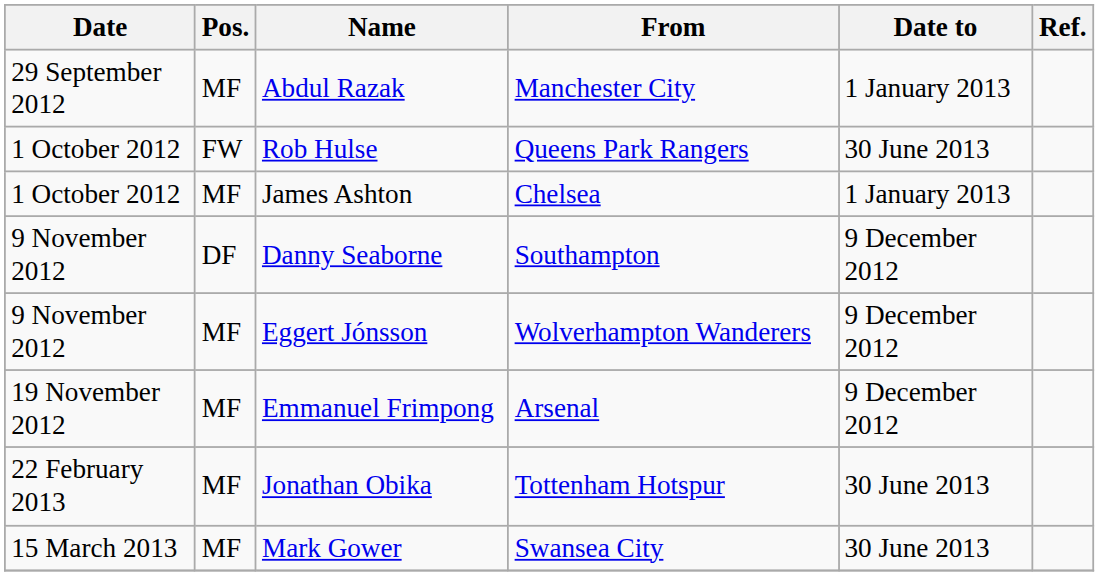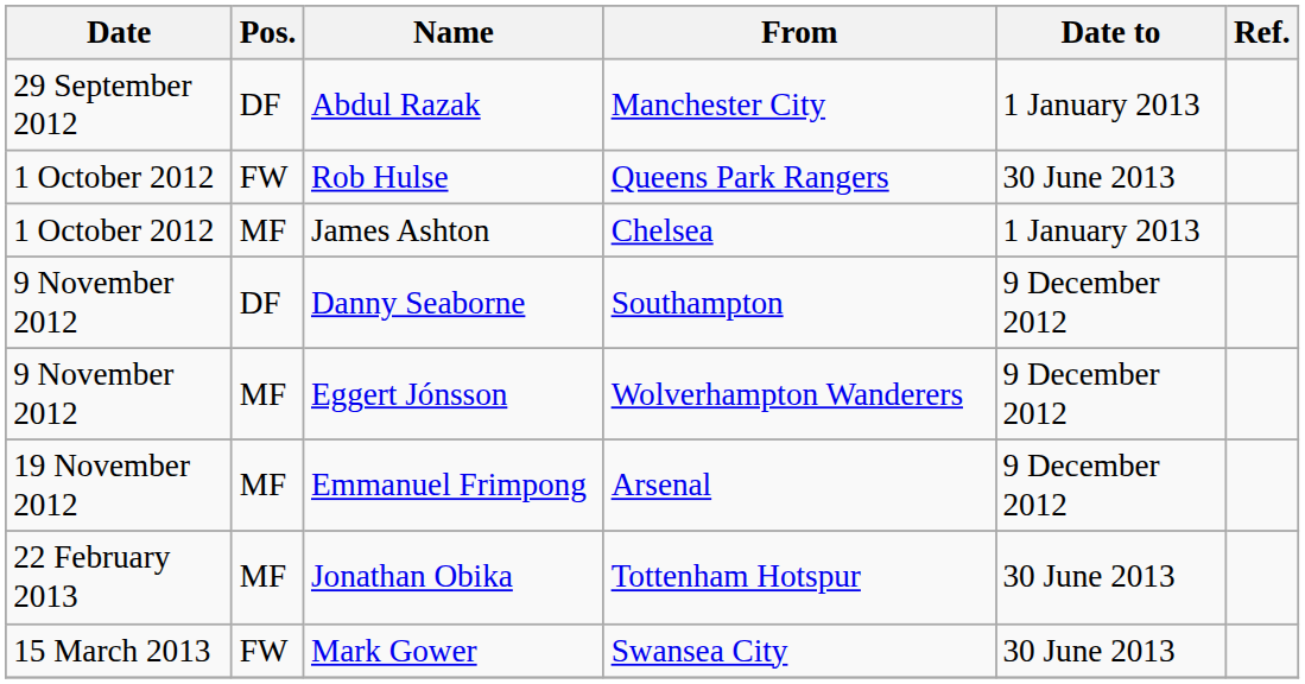 <table class="wikitable" style="font-size:95%;">
 <tr>
 <th style="width:120px;">Date</th>
 <th style="width:25px;">Pos.</th>
 <th style="width:175px;">Name</th>
 <th style="width:225px;">From</th>
 <th style="width:125px;">Date to</th>
 <th style="width:25px;">Ref.</th>
 </tr>
 <tr>
 <td>29 September 2012</td>
-<td>MF</td>
+<td>DF</td>
 <td> <a href='#'>Abdul Razak</a></td>
 <td> <a href='#'>Manchester City</a></td>
 <td>1 January 2013</td>
 <td></td>
 </tr>
 <tr>
 <td>1 October 2012</td>
 <td>FW</td>
 <td> <a href='#'>Rob Hulse</a></td>
 <td> <a href='#'>Queens Park Rangers</a></td>
 <td>30 June 2013</td>
 <td></td>
 </tr>
 <tr>
 <td>1 October 2012</td>
 <td>MF</td>
 <td> James Ashton</td>
 <td> <a href='#'>Chelsea</a></td>
 <td>1 January 2013</td>
 <td></td>
 </tr>
 <tr>
 <td>9 November 2012</td>
 <td>DF</td>
 <td> <a href='#'>Danny Seaborne</a></td>
 <td> <a href='#'>Southampton</a></td>
 <td>9 December 2012</td>
 <td></td>
 </tr>
 <tr>
 <td>9 November 2012</td>
 <td>MF</td>
 <td> <a href='#'>Eggert Jónsson</a></td>
 <td> <a href='#'>Wolverhampton Wanderers</a></td>
 <td>9 December 2012</td>
 <td></td>
 </tr>
 <tr>
 <td>19 November 2012</td>
 <td>MF</td>
 <td> <a href='#'>Emmanuel Frimpong</a></td>
 <td> <a href='#'>Arsenal</a></td>
 <td>9 December 2012</td>
 <td></td>
 </tr>
 <tr>
 <td>22 February 2013</td>
 <td>MF</td>
 <td> <a href='#'>Jonathan Obika</a></td>
 <td> <a href='#'>Tottenham Hotspur</a></td>
 <td>30 June 2013</td>
 <td></td>
 </tr>
 <tr>
 <td>15 March 2013</td>
-<td>MF</td>
+<td>FW</td>
 <td> <a href='#'>Mark Gower</a></td>
 <td> <a href='#'>Swansea City</a></td>
 <td>30 June 2013</td>
 <td></td>
 </tr>
 <tr>
 </tr>
 </table>
